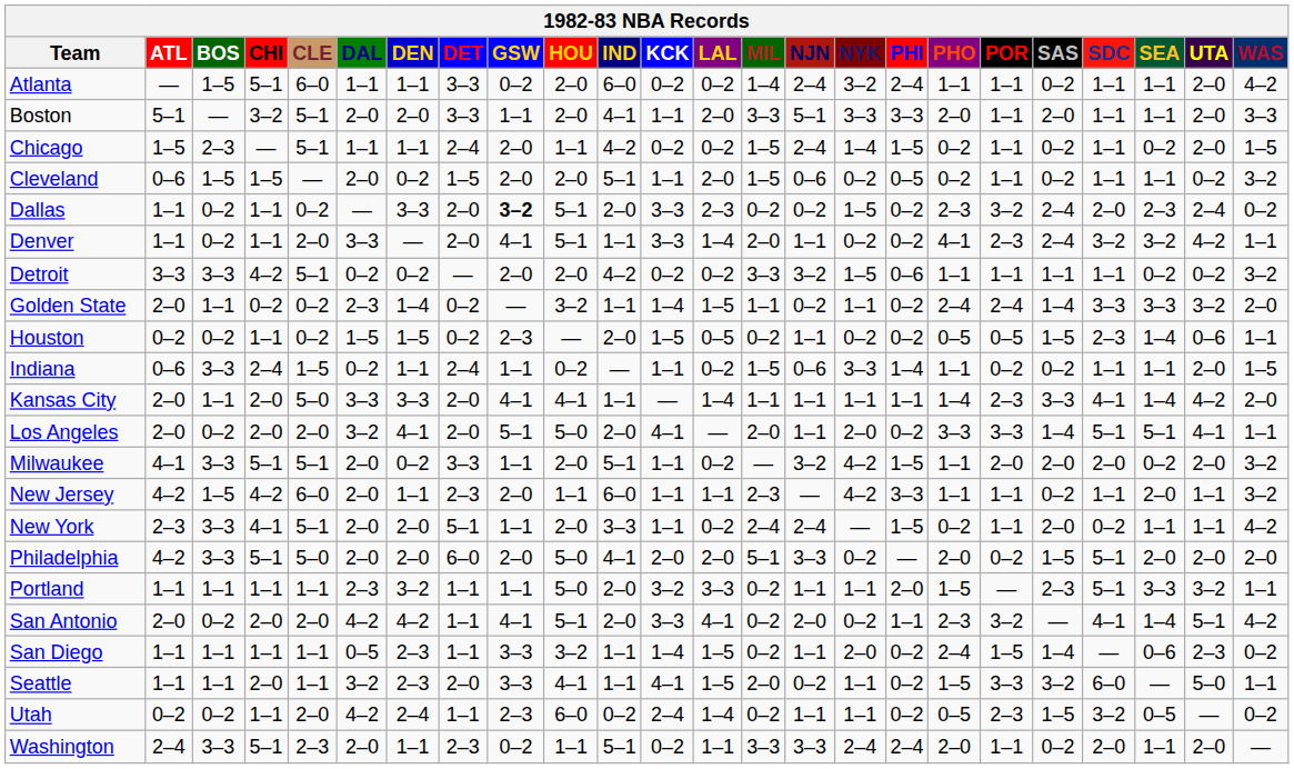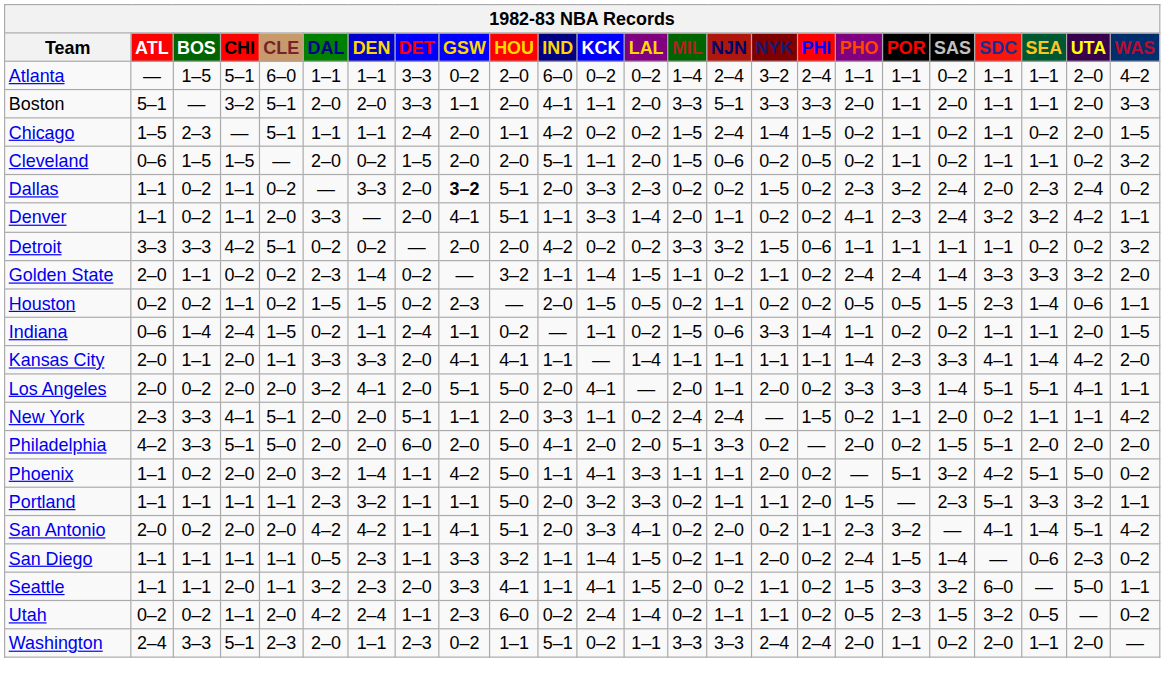 <table class="wikitable" style="font-size:95%; text-align:center;">
 <tr>
 <th colspan=24>1982-83 NBA Records</th>
 </tr>
 <tr>
 <th width=100>Team</th>
 <th style="background:#FF0000;color:#FFFFFF;width=35">ATL</th>
 <th style="background:#006400;color:#FFFFFF;width=35">BOS</th>
 <th style="background:#FF0000;color:#000000;width=35">CHI</th>
 <th style="background:#C89A69;color:#77222F;width=35">CLE</th>
 <th style="background:#008000;color:#00008B;width=35">DAL</th>
 <th style="background:#0000CD;color:#FFD700;width=35">DEN</th>
 <th style="background:#0000FF;color:#FF0000;width=35">DET</th>
 <th style="background:#0000FF;color:#FFD700;width=35">GSW</th>
 <th style="background:#FF0000;color:#FFD700;width=35">HOU</th>
 <th style="background:#000080;color:#FFD700;width=35">IND</th>
 <th style="background:#0000FF;color:#FFFFFF;width=35">KCK</th>
 <th style="background:#800080;color:#FFD700;width=35">LAL</th>
 <th style="background:#006400;color:#B22222;width=35">MIL</th>
 <th style="background:#B0170C;color:#00056D;width=35">NJN</th>
 <th style="background:#800000;color:#191970;width=35">NYK</th>
 <th style="background:#FF0000;color:#0000FF;width=35">PHI</th>
 <th style="background:#800080;color:#FF4500;width=35">PHO</th>
 <th style="background:#000000;color:#FF0000;width=35">POR</th>
 <th style="background:#000000;color:#C0C0C0;width=35">SAS</th>
 <th style="background:#F9160D;color:#1A2E8B;width=35">SDC</th>
 <th style="background:#005831;color:#FFC322;width=35">SEA</th>
 <th style="background:#36004A;color:#FFFF00;width=35">UTA</th>
 <th style="background:#012F6D;color:#BA0C2F;width=35">WAS</th>
 </tr>
 <tr>
 <td style="text-align:left;"><a href='#'>Atlanta</a></td>
 <td>—</td>
 <td>1–5</td>
 <td>5–1</td>
 <td>6–0</td>
 <td>1–1</td>
 <td>1–1</td>
 <td>3–3</td>
 <td>0–2</td>
 <td>2–0</td>
 <td>6–0</td>
 <td>0–2</td>
 <td>0–2</td>
 <td>1–4</td>
 <td>2–4</td>
 <td>3–2</td>
 <td>2–4</td>
 <td>1–1</td>
 <td>1–1</td>
 <td>0–2</td>
 <td>1–1</td>
 <td>1–1</td>
 <td>2–0</td>
 <td>4–2</td>
 </tr>
 <tr>
 <td style="text-align:left;">Boston</td>
 <td>5–1</td>
 <td>—</td>
 <td>3–2</td>
 <td>5–1</td>
 <td>2–0</td>
 <td>2–0</td>
 <td>3–3</td>
 <td>1–1</td>
 <td>2–0</td>
 <td>4–1</td>
 <td>1–1</td>
 <td>2–0</td>
 <td>3–3</td>
 <td>5–1</td>
 <td>3–3</td>
 <td>3–3</td>
 <td>2–0</td>
 <td>1–1</td>
 <td>2–0</td>
 <td>1–1</td>
 <td>1–1</td>
 <td>2–0</td>
 <td>3–3</td>
 </tr>
 <tr>
 <td style="text-align:left;"><a href='#'>Chicago</a></td>
 <td>1–5</td>
 <td>2–3</td>
 <td>—</td>
 <td>5–1</td>
 <td>1–1</td>
 <td>1–1</td>
 <td>2–4</td>
 <td>2–0</td>
 <td>1–1</td>
 <td>4–2</td>
 <td>0–2</td>
 <td>0–2</td>
 <td>1–5</td>
 <td>2–4</td>
 <td>1–4</td>
 <td>1–5</td>
 <td>0–2</td>
 <td>1–1</td>
 <td>0–2</td>
 <td>1–1</td>
 <td>0–2</td>
 <td>2–0</td>
 <td>1–5</td>
 </tr>
 <tr>
 <td style="text-align:left;"><a href='#'>Cleveland</a></td>
 <td>0–6</td>
 <td>1–5</td>
 <td>1–5</td>
 <td>—</td>
 <td>2–0</td>
 <td>0–2</td>
 <td>1–5</td>
 <td>2–0</td>
 <td>2–0</td>
 <td>5–1</td>
 <td>1–1</td>
 <td>2–0</td>
 <td>1–5</td>
 <td>0–6</td>
 <td>0–2</td>
 <td>0–5</td>
 <td>0–2</td>
 <td>1–1</td>
 <td>0–2</td>
 <td>1–1</td>
 <td>1–1</td>
 <td>0–2</td>
 <td>3–2</td>
 </tr>
 <tr>
 <td style="text-align:left;"><a href='#'>Dallas</a></td>
 <td>1–1</td>
 <td>0–2</td>
 <td>1–1</td>
 <td>0–2</td>
 <td>—</td>
 <td>3–3</td>
 <td>2–0</td>
 <td><strong>3–2</strong></td>
 <td>5–1</td>
 <td>2–0</td>
 <td>3–3</td>
 <td>2–3</td>
 <td>0–2</td>
 <td>0–2</td>
 <td>1–5</td>
 <td>0–2</td>
 <td>2–3</td>
 <td>3–2</td>
 <td>2–4</td>
 <td>2–0</td>
 <td>2–3</td>
 <td>2–4</td>
 <td>0–2</td>
 </tr>
 <tr>
 <td style="text-align:left;"><a href='#'>Denver</a></td>
 <td>1–1</td>
 <td>0–2</td>
 <td>1–1</td>
 <td>2–0</td>
 <td>3–3</td>
 <td>—</td>
 <td>2–0</td>
 <td>4–1</td>
 <td>5–1</td>
 <td>1–1</td>
 <td>3–3</td>
 <td>1–4</td>
 <td>2–0</td>
 <td>1–1</td>
 <td>0–2</td>
 <td>0–2</td>
 <td>4–1</td>
 <td>2–3</td>
 <td>2–4</td>
 <td>3–2</td>
 <td>3–2</td>
 <td>4–2</td>
 <td>1–1</td>
 </tr>
 <tr>
 <td style="text-align:left;"><a href='#'>Detroit</a></td>
 <td>3–3</td>
 <td>3–3</td>
 <td>4–2</td>
 <td>5–1</td>
 <td>0–2</td>
 <td>0–2</td>
 <td>—</td>
 <td>2–0</td>
 <td>2–0</td>
 <td>4–2</td>
 <td>0–2</td>
 <td>0–2</td>
 <td>3–3</td>
 <td>3–2</td>
 <td>1–5</td>
 <td>0–6</td>
 <td>1–1</td>
 <td>1–1</td>
 <td>1–1</td>
 <td>1–1</td>
 <td>0–2</td>
 <td>0–2</td>
 <td>3–2</td>
 </tr>
 <tr>
 <td style="text-align:left;"><a href='#'>Golden State</a></td>
 <td>2–0</td>
 <td>1–1</td>
 <td>0–2</td>
 <td>0–2</td>
 <td>2–3</td>
 <td>1–4</td>
 <td>0–2</td>
 <td>—</td>
 <td>3–2</td>
 <td>1–1</td>
 <td>1–4</td>
 <td>1–5</td>
 <td>1–1</td>
 <td>0–2</td>
 <td>1–1</td>
 <td>0–2</td>
 <td>2–4</td>
 <td>2–4</td>
 <td>1–4</td>
 <td>3–3</td>
 <td>3–3</td>
 <td>3–2</td>
 <td>2–0</td>
 </tr>
 <tr>
 <td style="text-align:left;"><a href='#'>Houston</a></td>
 <td>0–2</td>
 <td>0–2</td>
 <td>1–1</td>
 <td>0–2</td>
 <td>1–5</td>
 <td>1–5</td>
 <td>0–2</td>
 <td>2–3</td>
 <td>—</td>
 <td>2–0</td>
 <td>1–5</td>
 <td>0–5</td>
 <td>0–2</td>
 <td>1–1</td>
 <td>0–2</td>
 <td>0–2</td>
 <td>0–5</td>
 <td>0–5</td>
 <td>1–5</td>
 <td>2–3</td>
 <td>1–4</td>
 <td>0–6</td>
 <td>1–1</td>
 </tr>
 <tr>
 <td style="text-align:left;"><a href='#'>Indiana</a></td>
 <td>0–6</td>
-<td>3–3</td>
+<td>1–4</td>
 <td>2–4</td>
 <td>1–5</td>
 <td>0–2</td>
 <td>1–1</td>
 <td>2–4</td>
 <td>1–1</td>
 <td>0–2</td>
 <td>—</td>
 <td>1–1</td>
 <td>0–2</td>
 <td>1–5</td>
 <td>0–6</td>
 <td>3–3</td>
 <td>1–4</td>
 <td>1–1</td>
 <td>0–2</td>
 <td>0–2</td>
 <td>1–1</td>
 <td>1–1</td>
 <td>2–0</td>
 <td>1–5</td>
 </tr>
 <tr>
 <td style="text-align:left;"><a href='#'>Kansas City</a></td>
 <td>2–0</td>
 <td>1–1</td>
 <td>2–0</td>
-<td>5–0</td>
+<td>1–1</td>
 <td>3–3</td>
 <td>3–3</td>
 <td>2–0</td>
 <td>4–1</td>
 <td>4–1</td>
 <td>1–1</td>
 <td>—</td>
 <td>1–4</td>
 <td>1–1</td>
 <td>1–1</td>
 <td>1–1</td>
 <td>1–1</td>
 <td>1–4</td>
 <td>2–3</td>
 <td>3–3</td>
 <td>4–1</td>
 <td>1–4</td>
 <td>4–2</td>
 <td>2–0</td>
 </tr>
 <tr>
 <td style="text-align:left;"><a href='#'>Los Angeles</a></td>
 <td>2–0</td>
 <td>0–2</td>
 <td>2–0</td>
 <td>2–0</td>
 <td>3–2</td>
 <td>4–1</td>
 <td>2–0</td>
 <td>5–1</td>
 <td>5–0</td>
 <td>2–0</td>
 <td>4–1</td>
 <td>—</td>
 <td>2–0</td>
 <td>1–1</td>
 <td>2–0</td>
 <td>0–2</td>
 <td>3–3</td>
 <td>3–3</td>
 <td>1–4</td>
 <td>5–1</td>
 <td>5–1</td>
 <td>4–1</td>
 <td>1–1</td>
-</tr>
-<tr>
-<td style="text-align:left;"><a href='#'>Milwaukee</a></td>
-<td>4–1</td>
-<td>3–3</td>
-<td>5–1</td>
-<td>5–1</td>
-<td>2–0</td>
-<td>0–2</td>
-<td>3–3</td>
-<td>1–1</td>
-<td>2–0</td>
-<td>5–1</td>
-<td>1–1</td>
-<td>0–2</td>
-<td>—</td>
-<td>3–2</td>
-<td>4–2</td>
-<td>1–5</td>
-<td>1–1</td>
-<td>2–0</td>
-<td>2–0</td>
-<td>2–0</td>
-<td>0–2</td>
-<td>2–0</td>
-<td>3–2</td>
-</tr>
-<tr>
-<td style="text-align:left;"><a href='#'>New Jersey</a></td>
-<td>4–2</td>
-<td>1–5</td>
-<td>4–2</td>
-<td>6–0</td>
-<td>2–0</td>
-<td>1–1</td>
-<td>2–3</td>
-<td>2–0</td>
-<td>1–1</td>
-<td>6–0</td>
-<td>1–1</td>
-<td>1–1</td>
-<td>2–3</td>
-<td>—</td>
-<td>4–2</td>
-<td>3–3</td>
-<td>1–1</td>
-<td>1–1</td>
-<td>0–2</td>
-<td>1–1</td>
-<td>2–0</td>
-<td>1–1</td>
-<td>3–2</td>
 </tr>
 <tr>
 <td style="text-align:left;"><a href='#'>New York</a></td>
 <td>2–3</td>
 <td>3–3</td>
 <td>4–1</td>
 <td>5–1</td>
 <td>2–0</td>
 <td>2–0</td>
 <td>5–1</td>
 <td>1–1</td>
 <td>2–0</td>
 <td>3–3</td>
 <td>1–1</td>
 <td>0–2</td>
 <td>2–4</td>
 <td>2–4</td>
 <td>—</td>
 <td>1–5</td>
 <td>0–2</td>
 <td>1–1</td>
 <td>2–0</td>
 <td>0–2</td>
 <td>1–1</td>
 <td>1–1</td>
 <td>4–2</td>
 </tr>
 <tr>
 <td style="text-align:left;"><a href='#'>Philadelphia</a></td>
 <td>4–2</td>
 <td>3–3</td>
 <td>5–1</td>
 <td>5–0</td>
 <td>2–0</td>
 <td>2–0</td>
 <td>6–0</td>
 <td>2–0</td>
 <td>5–0</td>
 <td>4–1</td>
 <td>2–0</td>
 <td>2–0</td>
 <td>5–1</td>
 <td>3–3</td>
 <td>0–2</td>
 <td>—</td>
 <td>2–0</td>
 <td>0–2</td>
 <td>1–5</td>
 <td>5–1</td>
 <td>2–0</td>
 <td>2–0</td>
 <td>2–0</td>
+</tr>
+<tr>
+<td style="text-align:left;"><a href='#'>Phoenix</a></td>
+<td>1–1</td>
+<td>0–2</td>
+<td>2–0</td>
+<td>2–0</td>
+<td>3–2</td>
+<td>1–4</td>
+<td>1–1</td>
+<td>4–2</td>
+<td>5–0</td>
+<td>1–1</td>
+<td>4–1</td>
+<td>3–3</td>
+<td>1–1</td>
+<td>1–1</td>
+<td>2–0</td>
+<td>0–2</td>
+<td>—</td>
+<td>5–1</td>
+<td>3–2</td>
+<td>4–2</td>
+<td>5–1</td>
+<td>5–0</td>
+<td>0–2</td>
 </tr>
 <tr>
 <td style="text-align:left;"><a href='#'>Portland</a></td>
 <td>1–1</td>
 <td>1–1</td>
 <td>1–1</td>
 <td>1–1</td>
 <td>2–3</td>
 <td>3–2</td>
 <td>1–1</td>
 <td>1–1</td>
 <td>5–0</td>
 <td>2–0</td>
 <td>3–2</td>
 <td>3–3</td>
 <td>0–2</td>
 <td>1–1</td>
 <td>1–1</td>
 <td>2–0</td>
 <td>1–5</td>
 <td>—</td>
 <td>2–3</td>
 <td>5–1</td>
 <td>3–3</td>
 <td>3–2</td>
 <td>1–1</td>
 </tr>
 <tr>
 <td style="text-align:left;"><a href='#'>San Antonio</a></td>
 <td>2–0</td>
 <td>0–2</td>
 <td>2–0</td>
 <td>2–0</td>
 <td>4–2</td>
 <td>4–2</td>
 <td>1–1</td>
 <td>4–1</td>
 <td>5–1</td>
 <td>2–0</td>
 <td>3–3</td>
 <td>4–1</td>
 <td>0–2</td>
 <td>2–0</td>
 <td>0–2</td>
 <td>1–1</td>
 <td>2–3</td>
 <td>3–2</td>
 <td>—</td>
 <td>4–1</td>
 <td>1–4</td>
 <td>5–1</td>
 <td>4–2</td>
 </tr>
 <tr>
 <td style="text-align:left;"><a href='#'>San Diego</a></td>
 <td>1–1</td>
 <td>1–1</td>
 <td>1–1</td>
 <td>1–1</td>
 <td>0–5</td>
 <td>2–3</td>
 <td>1–1</td>
 <td>3–3</td>
 <td>3–2</td>
 <td>1–1</td>
 <td>1–4</td>
 <td>1–5</td>
 <td>0–2</td>
 <td>1–1</td>
 <td>2–0</td>
 <td>0–2</td>
 <td>2–4</td>
 <td>1–5</td>
 <td>1–4</td>
 <td>—</td>
 <td>0–6</td>
 <td>2–3</td>
 <td>0–2</td>
 </tr>
 <tr>
 <td style="text-align:left;"><a href='#'>Seattle</a></td>
 <td>1–1</td>
 <td>1–1</td>
 <td>2–0</td>
 <td>1–1</td>
 <td>3–2</td>
 <td>2–3</td>
 <td>2–0</td>
 <td>3–3</td>
 <td>4–1</td>
 <td>1–1</td>
 <td>4–1</td>
 <td>1–5</td>
 <td>2–0</td>
 <td>0–2</td>
 <td>1–1</td>
 <td>0–2</td>
 <td>1–5</td>
 <td>3–3</td>
 <td>3–2</td>
 <td>6–0</td>
 <td>—</td>
 <td>5–0</td>
 <td>1–1</td>
 </tr>
 <tr>
 <td style="text-align:left;"><a href='#'>Utah</a></td>
 <td>0–2</td>
 <td>0–2</td>
 <td>1–1</td>
 <td>2–0</td>
 <td>4–2</td>
 <td>2–4</td>
 <td>1–1</td>
 <td>2–3</td>
 <td>6–0</td>
 <td>0–2</td>
 <td>2–4</td>
 <td>1–4</td>
 <td>0–2</td>
 <td>1–1</td>
 <td>1–1</td>
 <td>0–2</td>
 <td>0–5</td>
 <td>2–3</td>
 <td>1–5</td>
 <td>3–2</td>
 <td>0–5</td>
 <td>—</td>
 <td>0–2</td>
 </tr>
 <tr>
 <td style="text-align:left;"><a href='#'>Washington</a></td>
 <td>2–4</td>
 <td>3–3</td>
 <td>5–1</td>
 <td>2–3</td>
 <td>2–0</td>
 <td>1–1</td>
 <td>2–3</td>
 <td>0–2</td>
 <td>1–1</td>
 <td>5–1</td>
 <td>0–2</td>
 <td>1–1</td>
 <td>3–3</td>
 <td>3–3</td>
 <td>2–4</td>
 <td>2–4</td>
 <td>2–0</td>
 <td>1–1</td>
 <td>0–2</td>
 <td>2–0</td>
 <td>1–1</td>
 <td>2–0</td>
 <td>—</td>
 </tr>
 </table>
